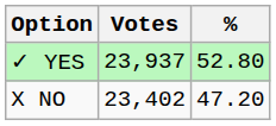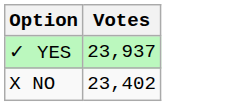 <table class="wikitable">
 <tr>
 <th>Option</th>
 <th>Votes</th>
-<th>%</th>
 </tr>
 <tr>
 <td style=background:#bbf8be>✓ YES</td>
 <td style=background:#bbf8be>23,937</td>
-<td style=background:#bbf8be>52.80</td>
 </tr>
 <tr>
 <td>X NO</td>
 <td>23,402</td>
-<td>47.20</td>
 </tr>
 </table>
